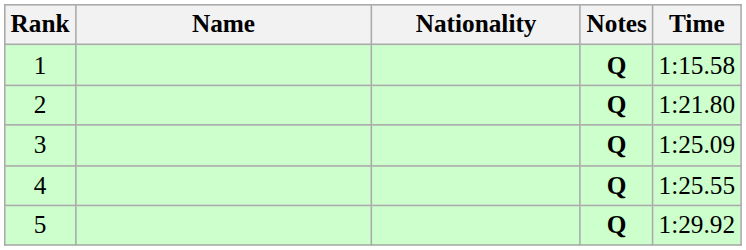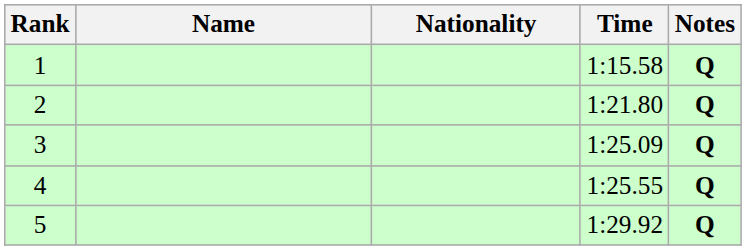 <table class="wikitable sortable" style="text-align:center">
 <tr>
 <th>Rank</th>
 <th style="width:180px">Name</th>
 <th style="width:125px">Nationality</th>
+<th>Time</th>
 <th>Notes</th>
-<th>Time</th>
 </tr>
 <tr style="background:#cfc;">
 <td>1</td>
 <td style="text-align:left;"></td>
 <td style="text-align:left;"></td>
+<td>1:15.58</td>
 <td><strong>Q</strong></td>
-<td>1:15.58</td>
 </tr>
 <tr style="background:#cfc;">
 <td>2</td>
 <td style="text-align:left;"></td>
 <td style="text-align:left;"></td>
+<td>1:21.80</td>
 <td><strong>Q</strong></td>
-<td>1:21.80</td>
 </tr>
 <tr style="background:#cfc;">
 <td>3</td>
 <td style="text-align:left;"></td>
 <td style="text-align:left;"></td>
+<td>1:25.09</td>
 <td><strong>Q</strong></td>
-<td>1:25.09</td>
 </tr>
 <tr style="background:#cfc;">
 <td>4</td>
 <td style="text-align:left;"></td>
 <td style="text-align:left;"></td>
+<td>1:25.55</td>
 <td><strong>Q</strong></td>
-<td>1:25.55</td>
 </tr>
 <tr style="background:#cfc;">
 <td>5</td>
 <td style="text-align:left;"></td>
 <td style="text-align:left;"></td>
+<td>1:29.92</td>
 <td><strong>Q</strong></td>
-<td>1:29.92</td>
 </tr>
 </table>
